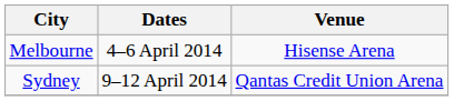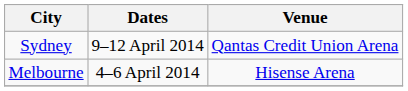 <table class=wikitable style=text-align:center;>
 <tr>
 <th>City</th>
 <th>Dates</th>
 <th>Venue</th>
 </tr>
 <tr>
+<td><a href='#'>Sydney</a></td>
+<td>9–12 April 2014</td>
+<td><a href='#'>Qantas Credit Union Arena</a></td>
+</tr>
+<tr>
 <td><a href='#'>Melbourne</a></td>
 <td>4–6 April 2014</td>
 <td><a href='#'>Hisense Arena</a></td>
 </tr>
 <tr>
-<td><a href='#'>Sydney</a></td>
-<td>9–12 April 2014</td>
-<td><a href='#'>Qantas Credit Union Arena</a></td>
-</tr>
-<tr>
 </tr>
 </table>
